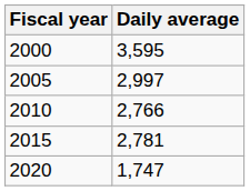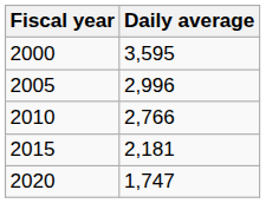 <table class="wikitable">
 <tr>
 <th>Fiscal year</th>
 <th>Daily average</th>
 </tr>
 <tr>
 <td>2000</td>
 <td>3,595</td>
 </tr>
 <tr>
 <td>2005</td>
-<td>2,997</td>
+<td>2,996</td>
 </tr>
 <tr>
 <td>2010</td>
 <td>2,766</td>
 </tr>
 <tr>
 <td>2015</td>
-<td>2,781</td>
+<td>2,181</td>
 </tr>
 <tr>
 <td>2020</td>
 <td>1,747</td>
 </tr>
 </table>
